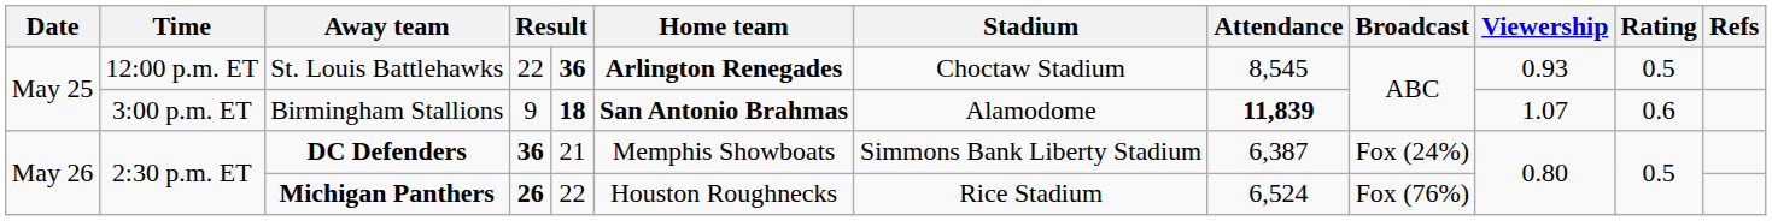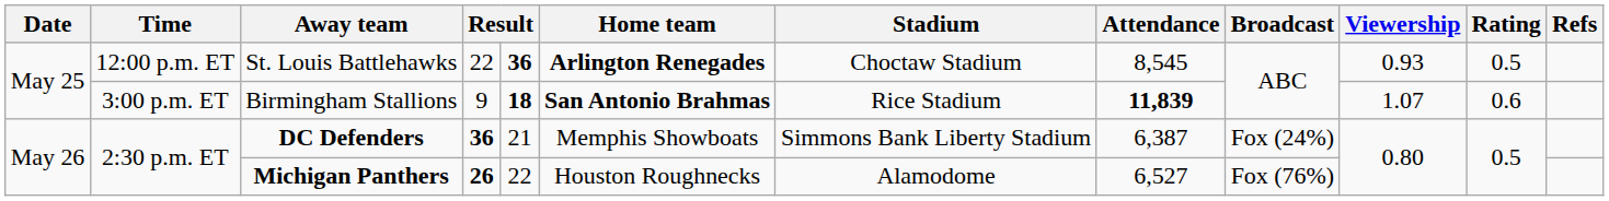 <table class="wikitable" style="text-align:center;">
 <tr>
 <th>Date</th>
 <th>Time<br></th>
 <th>Away team</th>
 <th colspan="2">Result<br></th>
 <th>Home team</th>
 <th>Stadium</th>
 <th>Attendance</th>
 <th>Broadcast</th>
 <th><a href='#'>Viewership</a><br></th>
 <th>Rating<br></th>
 <th>Refs</th>
 </tr>
 <tr>
 <td rowspan=2>May 25</td>
 <td>12:00 p.m. ET</td>
 <td>St. Louis Battlehawks</td>
 <td>22</td>
 <td><strong>36</strong></td>
 <td><strong>Arlington Renegades</strong></td>
 <td>Choctaw Stadium</td>
 <td>8,545</td>
 <td rowspan=2>ABC</td>
 <td>0.93</td>
 <td>0.5</td>
 <td></td>
 </tr>
 <tr>
 <td>3:00 p.m. ET</td>
 <td>Birmingham Stallions</td>
 <td>9</td>
 <td><strong>18</strong></td>
 <td><strong>San Antonio Brahmas</strong></td>
-<td>Alamodome</td>
+<td>Rice Stadium</td>
 <td><strong>11,839</strong></td>
 <td>1.07</td>
 <td>0.6</td>
 <td></td>
 </tr>
 <tr>
 <td rowspan=2>May 26</td>
 <td rowspan=2>2:30 p.m. ET</td>
 <td><strong>DC Defenders</strong></td>
 <td><strong>36</strong></td>
 <td>21</td>
 <td>Memphis Showboats</td>
 <td>Simmons Bank Liberty Stadium</td>
 <td>6,387</td>
 <td>Fox (24%)</td>
 <td rowspan="2">0.80</td>
 <td rowspan="2">0.5</td>
 <td></td>
 </tr>
 <tr>
 <td><strong>Michigan Panthers</strong></td>
 <td><strong>26</strong></td>
 <td>22</td>
 <td>Houston Roughnecks</td>
-<td>Rice Stadium</td>
-<td>6,524</td>
+<td>Alamodome</td>
+<td>6,527</td>
 <td>Fox (76%)</td>
 <td></td>
 </tr>
 </table>
